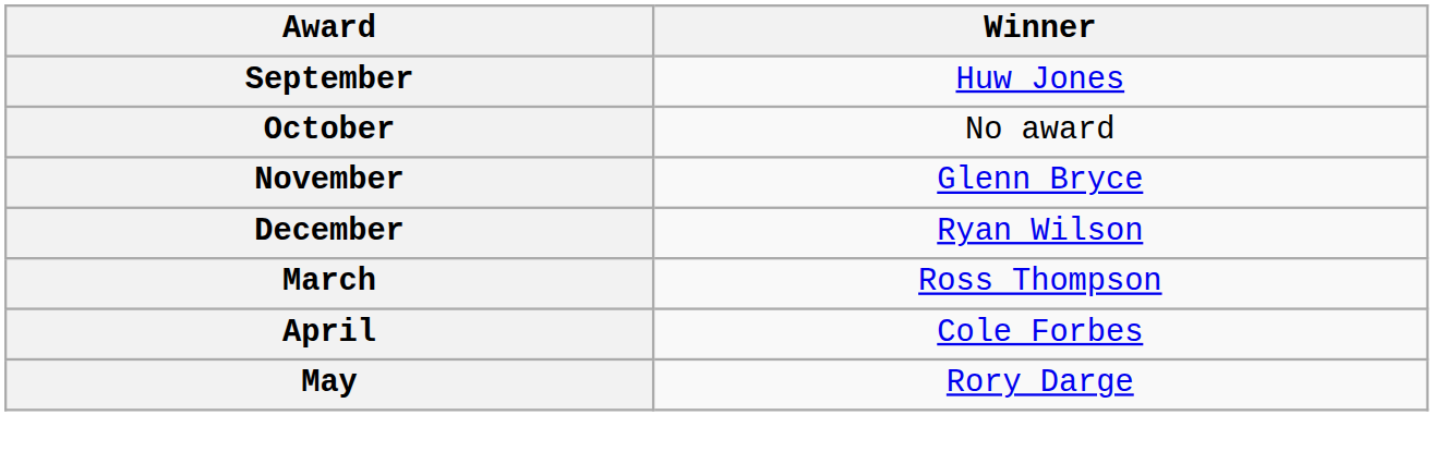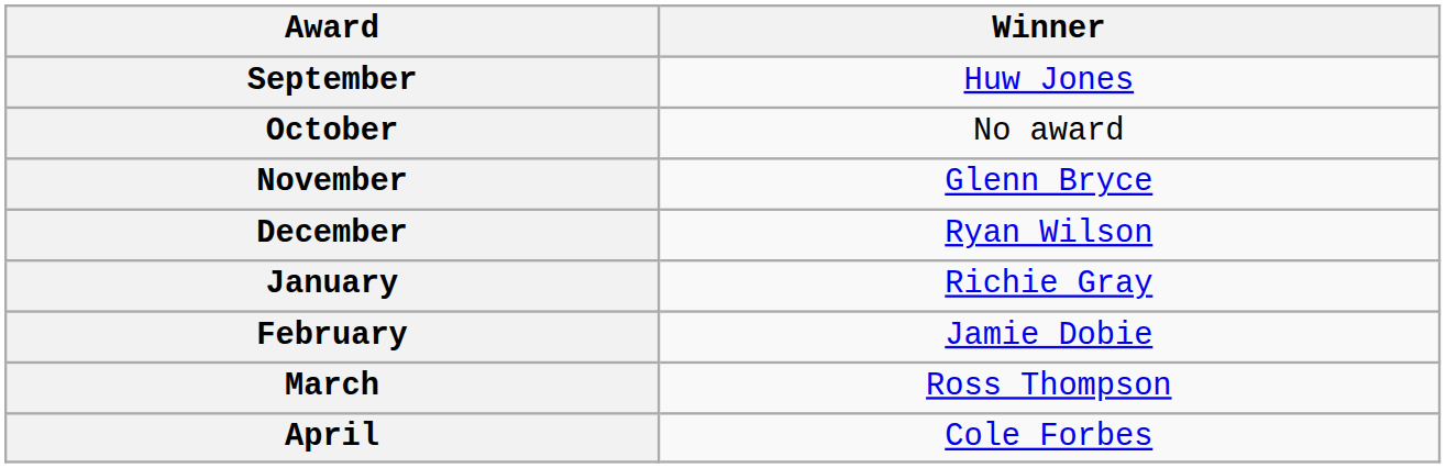 <table class="wikitable" style="font-size:95%; text-align:center;">
 <tr>
 <th style="width:250px;">Award</th>
 <th style="width:300px;">Winner</th>
 </tr>
 <tr>
 <th>September</th>
 <td> <a href='#'>Huw Jones</a></td>
 </tr>
 <tr>
 <th>October</th>
 <td>No award</td>
 </tr>
 <tr>
 <th>November</th>
 <td> <a href='#'>Glenn Bryce</a></td>
 </tr>
 <tr>
 <th>December</th>
 <td> <a href='#'>Ryan Wilson</a></td>
 </tr>
 <tr>
+<th>January</th>
+<td> <a href='#'>Richie Gray</a></td>
+</tr>
+<tr>
+<th>February</th>
+<td> <a href='#'>Jamie Dobie</a></td>
+</tr>
+<tr>
 <th>March</th>
 <td> <a href='#'>Ross Thompson</a></td>
 </tr>
 <tr>
 <th>April</th>
 <td> <a href='#'>Cole Forbes</a></td>
 </tr>
-<tr>
-<th>May</th>
-<td> <a href='#'>Rory Darge</a></td>
-</tr>
 </table>
